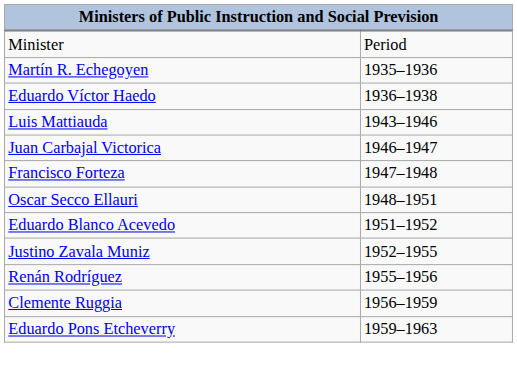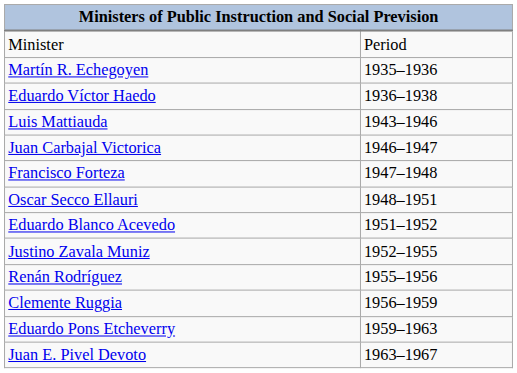 <table class="wikitable" width=80%>
 <tr>
 <td style="text-align:center; border-bottom:2px solid gray;" bgcolor="lightsteelblue" colspan="2"><strong>Ministers of Public Instruction and Social Prevision</strong></td>
 </tr>
 <tr>
 <td width=70%>Minister</td>
 <td>Period</td>
 </tr>
 <tr>
 <td><a href='#'>Martín R. Echegoyen</a></td>
 <td>1935–1936</td>
 </tr>
 <tr>
 <td><a href='#'>Eduardo Víctor Haedo</a></td>
 <td>1936–1938</td>
 </tr>
 <tr>
 <td><a href='#'>Luis Mattiauda</a></td>
 <td>1943–1946</td>
 </tr>
 <tr>
 <td><a href='#'>Juan Carbajal Victorica</a></td>
 <td>1946–1947</td>
 </tr>
 <tr>
 <td><a href='#'>Francisco Forteza</a></td>
 <td>1947–1948</td>
 </tr>
 <tr>
 <td><a href='#'>Oscar Secco Ellauri</a></td>
 <td>1948–1951</td>
 </tr>
 <tr>
 <td><a href='#'>Eduardo Blanco Acevedo</a></td>
 <td>1951–1952</td>
 </tr>
 <tr>
 <td><a href='#'>Justino Zavala Muniz</a></td>
 <td>1952–1955</td>
 </tr>
 <tr>
 <td><a href='#'>Renán Rodríguez</a></td>
 <td>1955–1956</td>
 </tr>
 <tr>
 <td><a href='#'>Clemente Ruggia</a></td>
 <td>1956–1959</td>
 </tr>
 <tr>
 <td><a href='#'>Eduardo Pons Etcheverry</a></td>
 <td>1959–1963</td>
 </tr>
+<tr>
+<td><a href='#'>Juan E. Pivel Devoto</a></td>
+<td>1963–1967</td>
+</tr>
 </table>
